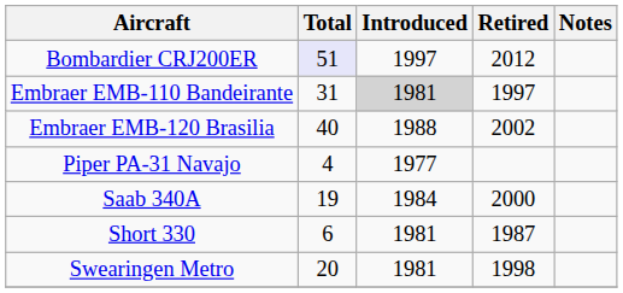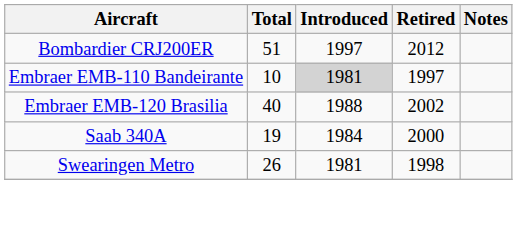 <table class="wikitable" style="margin:0.5em auto; text-align:center">
 <tr>
 <th>Aircraft</th>
 <th>Total</th>
 <th>Introduced</th>
 <th>Retired</th>
 <th>Notes</th>
 </tr>
 <tr>
 <td><a href='#'>Bombardier CRJ200ER</a></td>
-<td style="background: lavender;">51</td>
+<td>51</td>
 <td>1997</td>
 <td>2012</td>
 <td></td>
 </tr>
 <tr>
 <td><a href='#'>Embraer EMB-110 Bandeirante</a></td>
-<td>31</td>
+<td>10</td>
 <td style="background: lightgrey;">1981</td>
 <td>1997</td>
 <td></td>
 </tr>
 <tr>
 <td><a href='#'>Embraer EMB-120 Brasilia</a></td>
 <td>40</td>
 <td>1988</td>
 <td>2002</td>
 <td></td>
 </tr>
 <tr>
-<td><a href='#'>Piper PA-31 Navajo</a></td>
-<td>4</td>
-<td>1977</td>
-<td></td>
-<td></td>
-</tr>
-<tr>
 <td><a href='#'>Saab 340A</a></td>
 <td>19</td>
 <td>1984</td>
 <td>2000</td>
 <td></td>
 </tr>
 <tr>
-<td><a href='#'>Short 330</a></td>
-<td>6</td>
-<td>1981</td>
-<td>1987</td>
-<td></td>
-</tr>
-<tr>
 <td><a href='#'>Swearingen Metro</a></td>
-<td>20</td>
+<td>26</td>
 <td>1981</td>
 <td>1998</td>
 <td></td>
 </tr>
 <tr>
 </tr>
 </table>
